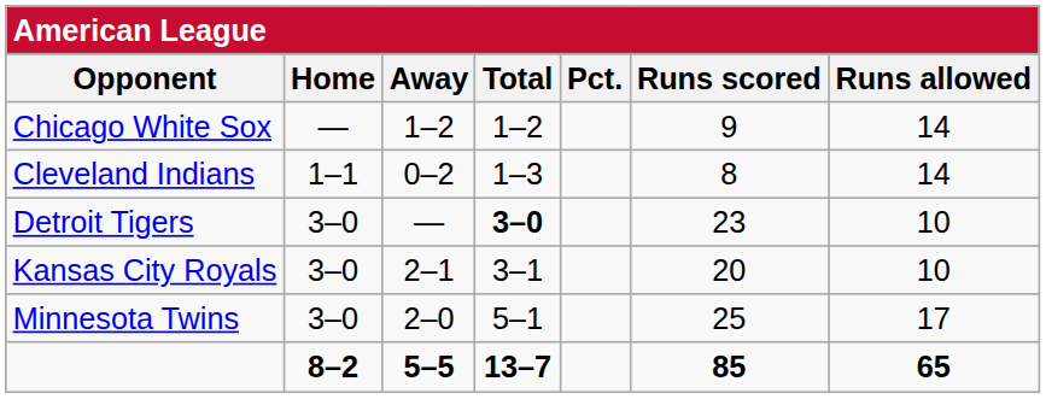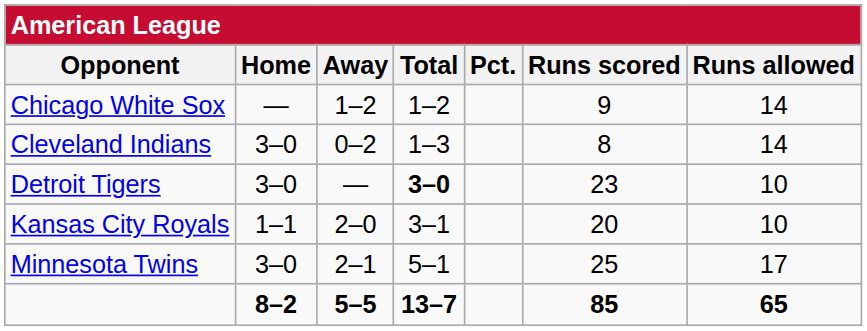 <table class="wikitable" style="font-size: 95%; text-align: center">
 <tr>
 <td colspan="7" style="text-align:left; background:#c60c30;color:#fff"><strong>American League</strong></td>
 </tr>
 <tr>
 <th>Opponent</th>
 <th>Home</th>
 <th>Away</th>
 <th>Total</th>
 <th>Pct.</th>
 <th>Runs scored</th>
 <th>Runs allowed</th>
 </tr>
 <tr>
 <td style="text-align:left"><a href='#'>Chicago White Sox</a></td>
 <td>—</td>
 <td>1–2</td>
 <td>1–2</td>
 <td></td>
 <td>9</td>
 <td>14</td>
 </tr>
 <tr>
 <td style="text-align:left"><a href='#'>Cleveland Indians</a></td>
-<td>1–1</td>
+<td>3–0</td>
 <td>0–2</td>
 <td>1–3</td>
 <td></td>
 <td>8</td>
 <td>14</td>
 </tr>
 <tr>
 <td style="text-align:left"><a href='#'>Detroit Tigers</a></td>
 <td>3–0</td>
 <td>—</td>
 <td><strong>3–0</strong></td>
 <td></td>
 <td>23</td>
 <td>10</td>
 </tr>
 <tr>
 <td style="text-align:left"><a href='#'>Kansas City Royals</a></td>
-<td>3–0</td>
-<td>2–1</td>
+<td>1–1</td>
+<td>2–0</td>
 <td>3–1</td>
 <td></td>
 <td>20</td>
 <td>10</td>
 </tr>
 <tr>
 <td style="text-align:left"><a href='#'>Minnesota Twins</a></td>
 <td>3–0</td>
-<td>2–0</td>
+<td>2–1</td>
 <td>5–1</td>
 <td></td>
 <td>25</td>
 <td>17</td>
 </tr>
 <tr style="font-weight:bold">
 <td></td>
 <td>8–2</td>
 <td>5–5</td>
 <td>13–7</td>
 <td></td>
 <td>85</td>
 <td>65</td>
 </tr>
 </table>
